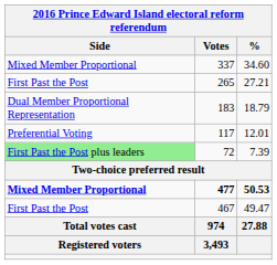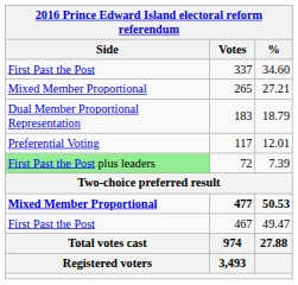 <table class="wikitable" style="font-size: 95%; clear:both">
 <tr style="background-color:#E9E9E9">
 <th colspan=4><a href='#'>2016 Prince Edward Island electoral reform referendum</a></th>
 </tr>
 <tr style="background-color:#E9E9E9">
 <th style="width: 250px">Side</th>
 <th style="width: 50px">Votes</th>
 <th style="width: 40px">%</th>
 </tr>
 <tr>
-<td><a href='#'>Mixed Member Proportional</a></td>
+<td><a href='#'>First Past the Post</a></td>
 <td align="right">337</td>
 <td align="right">34.60</td>
 </tr>
 <tr>
-<td><a href='#'>First Past the Post</a></td>
+<td><a href='#'>Mixed Member Proportional</a></td>
 <td align="right">265</td>
 <td align="right">27.21</td>
 </tr>
 <tr>
 <td><a href='#'>Dual Member Proportional Representation</a></td>
 <td align="right">183</td>
 <td align="right">18.79</td>
 </tr>
 <tr>
 <td><a href='#'>Preferential Voting</a></td>
 <td align="right">117</td>
 <td align="right">12.01</td>
 </tr>
 <tr>
 <td style="background: lightgreen;"><a href='#'>First Past the Post</a> plus leaders</td>
 <td align="right">72</td>
 <td align="right">7.39</td>
 </tr>
 <tr style="background-color:#E9E9E9">
 <th colspan=4 align="left">Two-choice preferred result</th>
 </tr>
 <tr>
 <td><strong><a href='#'>Mixed Member Proportional</a></strong></td>
 <td align="right"><strong>477</strong></td>
 <td align="right"><strong>50.53</strong></td>
 </tr>
 <tr>
 <td><a href='#'>First Past the Post</a></td>
 <td align="right">467</td>
 <td align="right">49.47</td>
 </tr>
 <tr bgcolor="white">
 <th align="center">Total votes cast</th>
 <th align="right">974</th>
 <th align="right">27.88</th>
 </tr>
 <tr bgcolor="white">
 <th align="center">Registered voters</th>
 <th align="right">3,493</th>
 <th align="right"></th>
 </tr>
 <tr>
 <td colspan=4 style="border-top:1px solid darkgray;"></td>
 </tr>
 </table>
